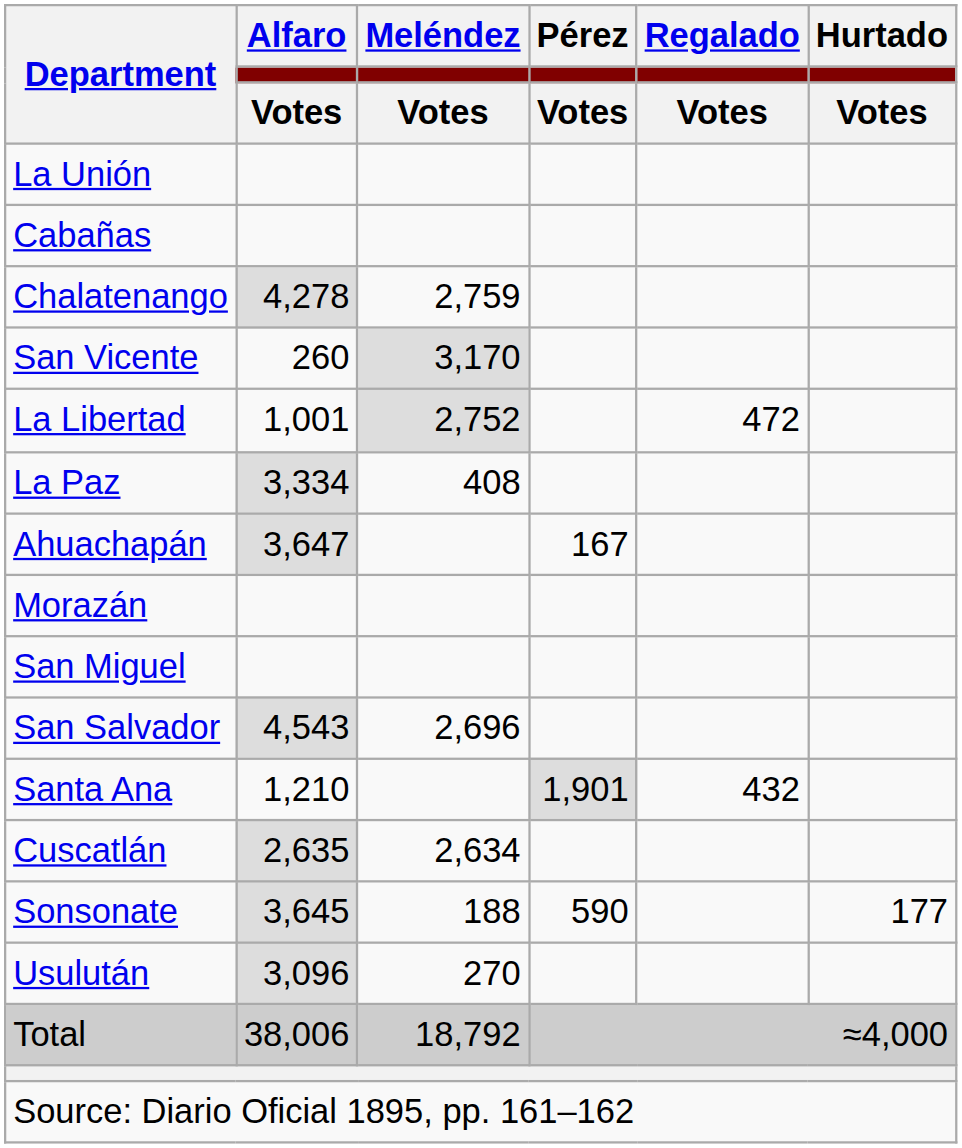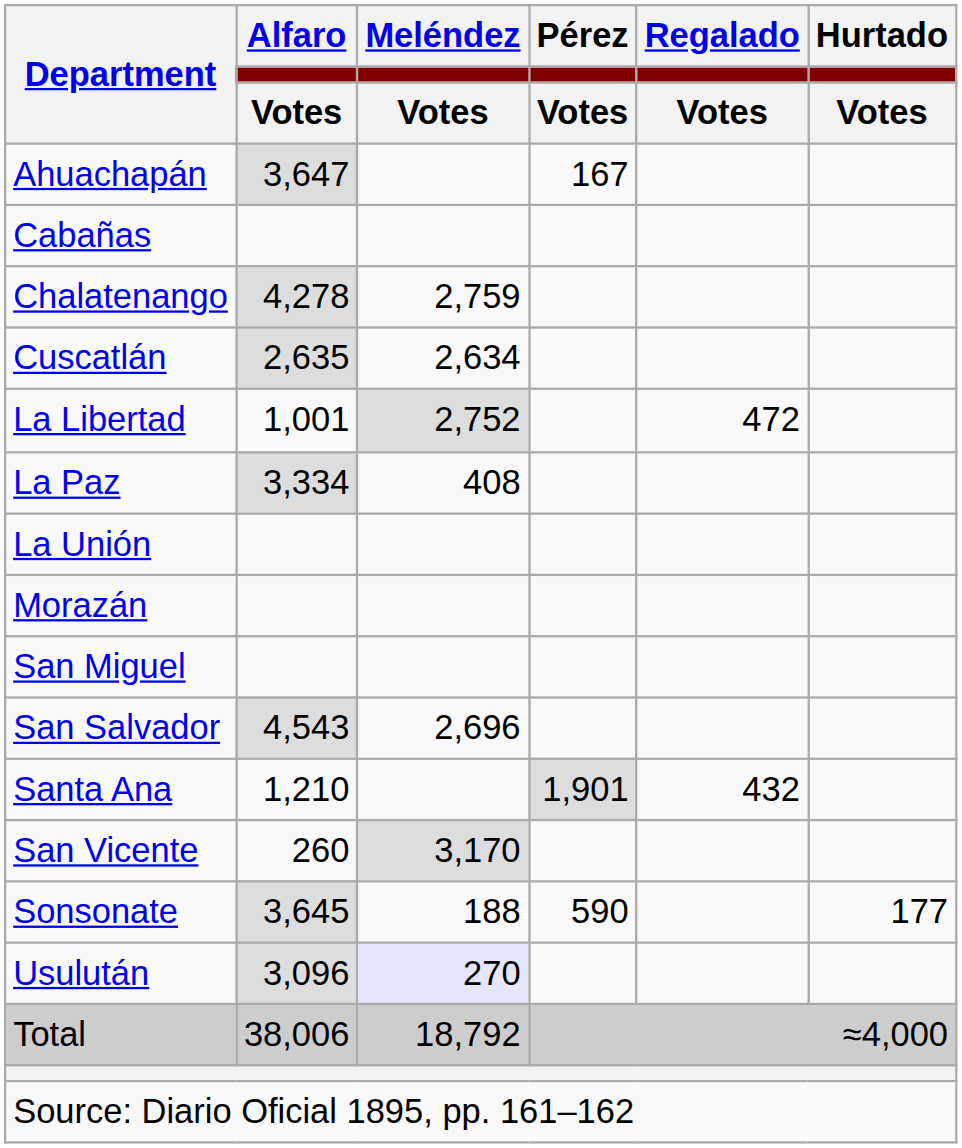 <table class="wikitable sortable" style="text-align:right; font-size:95%; line-height:20px;">
 <tr>
 <th rowspan="3"><a href='#'>Department</a></th>
 <th width="30px" class="unsortable"><a href='#'>Alfaro</a></th>
 <th width="30px" class="unsortable"><a href='#'>Meléndez</a></th>
 <th width="30px" class="unsortable">Pérez</th>
 <th width="30px" class="unsortable"><a href='#'>Regalado</a></th>
 <th width="30px" class="unsortable">Hurtado</th>
 </tr>
 <tr>
 <th style="background:#800000"></th>
 <th style="background:#800000"></th>
 <th style="background:#800000"></th>
 <th style="background:#800000"></th>
 <th style="background:#800000"></th>
 </tr>
 <tr>
 <th data-sort-type="number">Votes</th>
 <th data-sort-type="number">Votes</th>
 <th data-sort-type="number">Votes</th>
 <th data-sort-type="number">Votes</th>
 <th data-sort-type="number">Votes</th>
 </tr>
 <tr>
-<td align="left"><a href='#'>La Unión</a></td>
+<td align="left"><a href='#'>Ahuachapán</a></td>
+<td style="background:#DDD">3,647</td>
 <td></td>
-<td></td>
-<td></td>
+<td>167</td>
 <td></td>
 <td></td>
 </tr>
 <tr>
 <td align="left"><a href='#'>Cabañas</a></td>
 <td></td>
 <td></td>
 <td></td>
 <td></td>
 <td></td>
 </tr>
 <tr>
 <td align="left"><a href='#'>Chalatenango</a></td>
 <td style="background:#DDD">4,278</td>
 <td>2,759</td>
 <td></td>
 <td></td>
 <td></td>
 </tr>
 <tr>
-<td align="left"><a href='#'>San Vicente</a></td>
-<td>260</td>
-<td style="background:#DDD">3,170</td>
+<td align="left"><a href='#'>Cuscatlán</a></td>
+<td style="background:#DDD">2,635</td>
+<td>2,634</td>
 <td></td>
 <td></td>
 <td></td>
 </tr>
 <tr>
 <td align="left"><a href='#'>La Libertad</a></td>
 <td>1,001</td>
 <td style="background:#DDD">2,752</td>
 <td></td>
 <td>472</td>
 <td></td>
 </tr>
 <tr>
 <td align="left"><a href='#'>La Paz</a></td>
 <td style="background:#DDD">3,334</td>
 <td>408</td>
 <td></td>
 <td></td>
 <td></td>
 </tr>
 <tr>
-<td align="left"><a href='#'>Ahuachapán</a></td>
-<td style="background:#DDD">3,647</td>
+<td align="left"><a href='#'>La Unión</a></td>
 <td></td>
-<td>167</td>
+<td></td>
+<td></td>
 <td></td>
 <td></td>
 </tr>
 <tr>
 <td align="left"><a href='#'>Morazán</a></td>
 <td></td>
 <td></td>
 <td></td>
 <td></td>
 <td></td>
 </tr>
 <tr>
 <td align="left"><a href='#'>San Miguel</a></td>
 <td></td>
 <td></td>
 <td></td>
 <td></td>
 <td></td>
 </tr>
 <tr>
 <td align="left"><a href='#'>San Salvador</a></td>
 <td style="background:#DDD">4,543</td>
 <td>2,696</td>
 <td></td>
 <td></td>
 <td></td>
 </tr>
 <tr>
 <td align="left"><a href='#'>Santa Ana</a></td>
 <td>1,210</td>
 <td></td>
 <td style="background:#DDD">1,901</td>
 <td>432</td>
 <td></td>
 </tr>
 <tr>
-<td align="left"><a href='#'>Cuscatlán</a></td>
-<td style="background:#DDD">2,635</td>
-<td>2,634</td>
+<td align="left"><a href='#'>San Vicente</a></td>
+<td>260</td>
+<td style="background:#DDD">3,170</td>
 <td></td>
 <td></td>
 <td></td>
 </tr>
 <tr>
 <td align="left"><a href='#'>Sonsonate</a></td>
 <td style="background:#DDD">3,645</td>
 <td>188</td>
 <td>590</td>
 <td></td>
 <td>177</td>
 </tr>
 <tr>
 <td align="left"><a href='#'>Usulután</a></td>
 <td style="background:#DDD">3,096</td>
-<td>270</td>
+<td style="background: lavender;">270</td>
 <td></td>
 <td></td>
 <td></td>
 </tr>
 <tr style="background:#CDCDCD;">
 <td align="left">Total</td>
 <td>38,006</td>
 <td>18,792</td>
 <td colspan="3">≈4,000</td>
 </tr>
 <tr>
 <th colspan="6"></th>
 </tr>
 <tr>
 <th style="text-align:left; font-weight:normal; background:#F9F9F9" colspan="6">Source: Diario Oficial 1895, pp. 161–162</th>
 </tr>
 </table>
